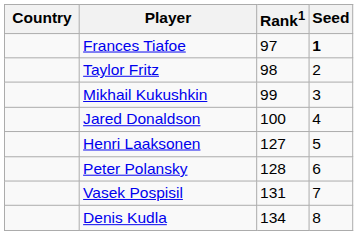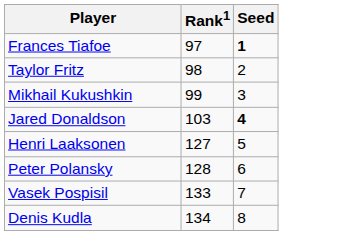 <table class="sortable wikitable">
 <tr>
-<th width="70">Country</th>
 <th width="175">Player</th>
 <th>Rank<sup>1</sup></th>
 <th>Seed</th>
 </tr>
 <tr>
-<td></td>
 <td><a href='#'>Frances Tiafoe</a></td>
 <td>97</td>
 <td><strong>1</strong></td>
 </tr>
 <tr>
-<td></td>
 <td><a href='#'>Taylor Fritz</a></td>
 <td>98</td>
 <td>2</td>
 </tr>
 <tr>
-<td></td>
 <td><a href='#'>Mikhail Kukushkin</a></td>
 <td>99</td>
 <td>3</td>
 </tr>
 <tr>
-<td></td>
 <td><a href='#'>Jared Donaldson</a></td>
-<td>100</td>
-<td>4</td>
+<td>103</td>
+<td><strong>4</strong></td>
 </tr>
 <tr>
-<td></td>
 <td><a href='#'>Henri Laaksonen</a></td>
 <td>127</td>
 <td>5</td>
 </tr>
 <tr>
-<td></td>
 <td><a href='#'>Peter Polansky</a></td>
 <td>128</td>
 <td>6</td>
 </tr>
 <tr>
-<td></td>
 <td><a href='#'>Vasek Pospisil</a></td>
-<td>131</td>
+<td>133</td>
 <td>7</td>
 </tr>
 <tr>
-<td></td>
 <td><a href='#'>Denis Kudla</a></td>
 <td>134</td>
 <td>8</td>
 </tr>
 </table>
